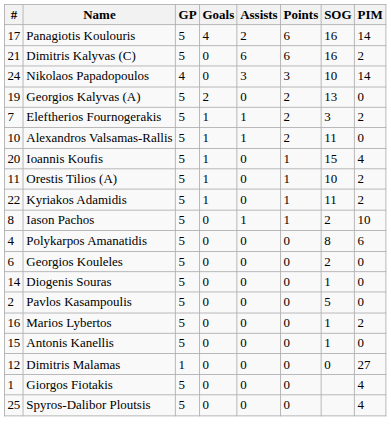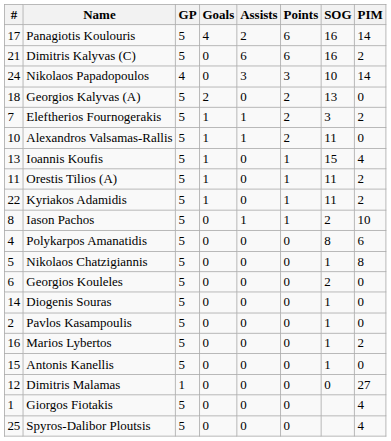 <table class="wikitable">
 <tr>
 <th>#</th>
 <th>Name</th>
 <th>GP</th>
 <th>Goals</th>
 <th>Assists</th>
 <th>Points</th>
 <th>SOG</th>
 <th>PIM</th>
 </tr>
 <tr>
 <td>17</td>
 <td>Panagiotis Koulouris</td>
 <td>5</td>
 <td>4</td>
 <td>2</td>
 <td>6</td>
 <td>16</td>
 <td>14</td>
 </tr>
 <tr>
 <td>21</td>
 <td>Dimitris Kalyvas (C)</td>
 <td>5</td>
 <td>0</td>
 <td>6</td>
 <td>6</td>
 <td>16</td>
 <td>2</td>
 </tr>
 <tr>
 <td>24</td>
 <td>Nikolaos Papadopoulos</td>
 <td>4</td>
 <td>0</td>
 <td>3</td>
 <td>3</td>
 <td>10</td>
 <td>14</td>
 </tr>
 <tr>
-<td>19</td>
+<td>18</td>
 <td>Georgios Kalyvas (A)</td>
 <td>5</td>
 <td>2</td>
 <td>0</td>
 <td>2</td>
 <td>13</td>
 <td>0</td>
 </tr>
 <tr>
 <td>7</td>
 <td>Eleftherios Fournogerakis</td>
 <td>5</td>
 <td>1</td>
 <td>1</td>
 <td>2</td>
 <td>3</td>
 <td>2</td>
 </tr>
 <tr>
 <td>10</td>
 <td>Alexandros Valsamas-Rallis</td>
 <td>5</td>
 <td>1</td>
 <td>1</td>
 <td>2</td>
 <td>11</td>
 <td>0</td>
 </tr>
 <tr>
-<td>20</td>
+<td>13</td>
 <td>Ioannis Koufis</td>
 <td>5</td>
 <td>1</td>
 <td>0</td>
 <td>1</td>
 <td>15</td>
 <td>4</td>
 </tr>
 <tr>
 <td>11</td>
 <td>Orestis Tilios (A)</td>
 <td>5</td>
 <td>1</td>
 <td>0</td>
 <td>1</td>
-<td>10</td>
+<td>11</td>
 <td>2</td>
 </tr>
 <tr>
 <td>22</td>
 <td>Kyriakos Adamidis</td>
 <td>5</td>
 <td>1</td>
 <td>0</td>
 <td>1</td>
 <td>11</td>
 <td>2</td>
 </tr>
 <tr>
 <td>8</td>
 <td>Iason Pachos</td>
 <td>5</td>
 <td>0</td>
 <td>1</td>
 <td>1</td>
 <td>2</td>
 <td>10</td>
 </tr>
 <tr>
 <td>4</td>
 <td>Polykarpos Amanatidis</td>
 <td>5</td>
 <td>0</td>
 <td>0</td>
 <td>0</td>
 <td>8</td>
 <td>6</td>
 </tr>
 <tr>
+<td>5</td>
+<td>Nikolaos Chatzigiannis</td>
+<td>5</td>
+<td>0</td>
+<td>0</td>
+<td>0</td>
+<td>1</td>
+<td>8</td>
+</tr>
+<tr>
 <td>6</td>
 <td>Georgios Kouleles</td>
 <td>5</td>
 <td>0</td>
 <td>0</td>
 <td>0</td>
 <td>2</td>
 <td>0</td>
 </tr>
 <tr>
 <td>14</td>
 <td>Diogenis Souras</td>
 <td>5</td>
 <td>0</td>
 <td>0</td>
 <td>0</td>
 <td>1</td>
 <td>0</td>
 </tr>
 <tr>
 <td>2</td>
 <td>Pavlos Kasampoulis</td>
 <td>5</td>
 <td>0</td>
 <td>0</td>
 <td>0</td>
-<td>5</td>
+<td>1</td>
 <td>0</td>
 </tr>
 <tr>
 <td>16</td>
 <td>Marios Lybertos</td>
 <td>5</td>
 <td>0</td>
 <td>0</td>
 <td>0</td>
 <td>1</td>
 <td>2</td>
 </tr>
 <tr>
 <td>15</td>
 <td>Antonis Kanellis</td>
 <td>5</td>
 <td>0</td>
 <td>0</td>
 <td>0</td>
 <td>1</td>
 <td>0</td>
 </tr>
 <tr>
 <td>12</td>
 <td>Dimitris Malamas</td>
 <td>1</td>
 <td>0</td>
 <td>0</td>
 <td>0</td>
 <td>0</td>
 <td>27</td>
 </tr>
 <tr>
 <td>1</td>
 <td>Giorgos Fiotakis</td>
 <td>5</td>
 <td>0</td>
 <td>0</td>
 <td>0</td>
 <td></td>
 <td>4</td>
 </tr>
 <tr>
 <td>25</td>
 <td>Spyros-Dalibor Ploutsis</td>
 <td>5</td>
 <td>0</td>
 <td>0</td>
 <td>0</td>
 <td></td>
 <td>4</td>
 </tr>
 </table>
